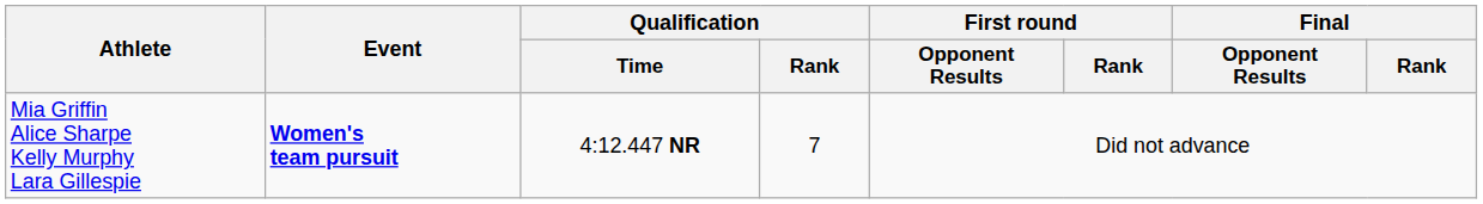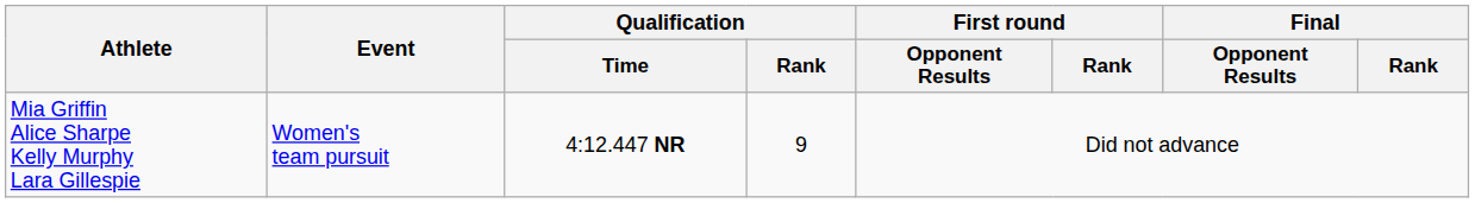 <table class=wikitable style=font-size:90%;text-align:center;width:50%>
 <tr>
 <th rowspan=2>Athlete</th>
 <th rowspan=2>Event</th>
 <th colspan=2>Qualification</th>
 <th colspan=2>First round</th>
 <th colspan=2>Final</th>
 </tr>
 <tr style=font-size:95%>
 <th>Time</th>
 <th>Rank</th>
 <th>Opponent<br>Results</th>
 <th>Rank</th>
 <th>Opponent<br>Results</th>
 <th>Rank</th>
 </tr>
 <tr>
 <td align=left><a href='#'>Mia Griffin</a><br><a href='#'>Alice Sharpe</a><br><a href='#'>Kelly Murphy</a><br><a href='#'>Lara Gillespie</a></td>
-<td align=left><strong><a href='#'>Women's<br>team pursuit</a></strong></td>
+<td align=left><a href='#'>Women's<br>team pursuit</a></td>
 <td>4:12.447 <strong>NR</strong></td>
-<td>7</td>
+<td>9</td>
 <td colspan=4>Did not advance</td>
 </tr>
 </table>
